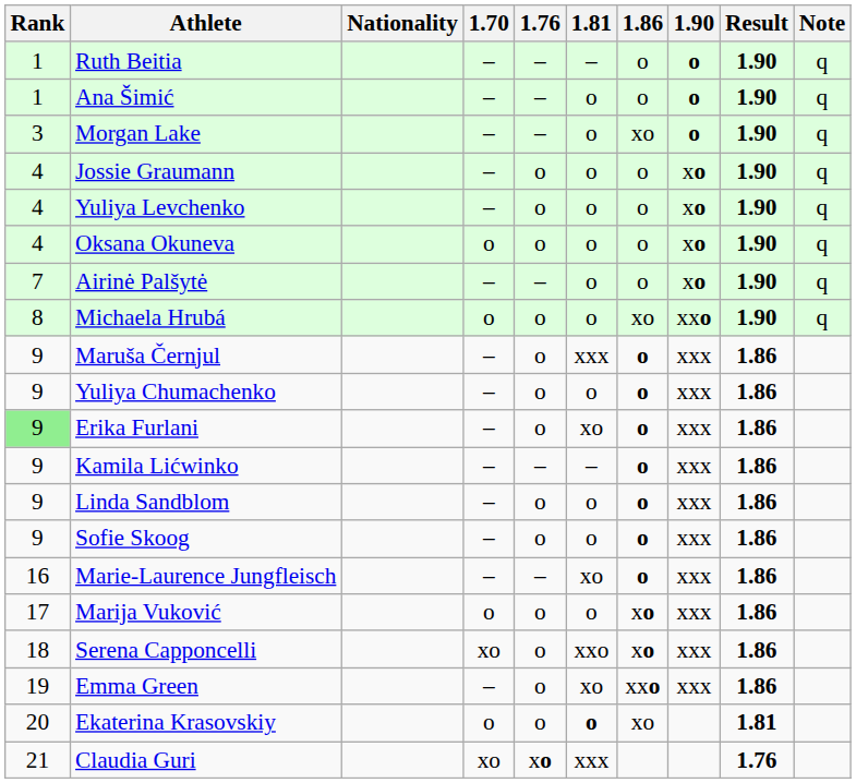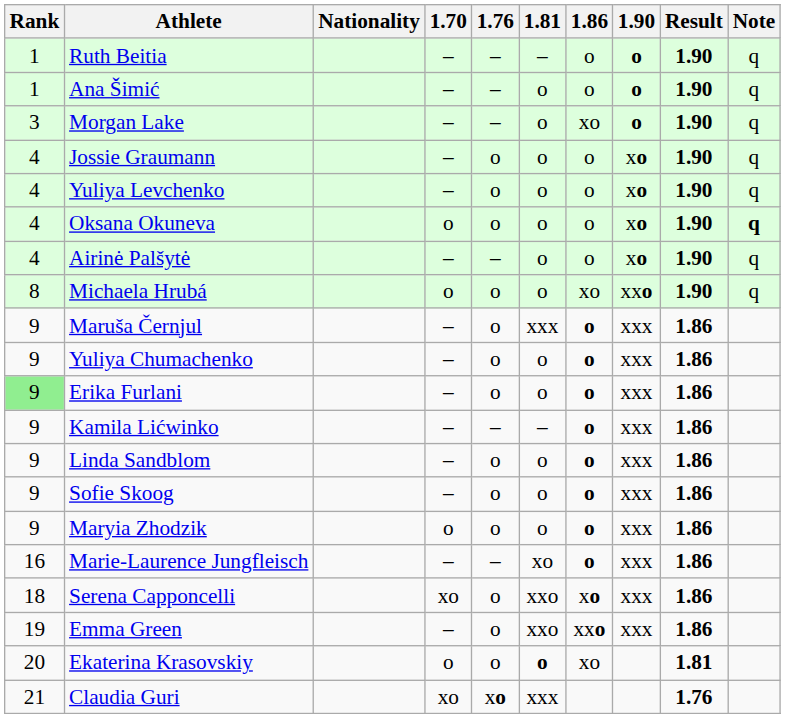 <table class="wikitable sortable" style="text-align:center">
 <tr>
 <th>Rank</th>
 <th>Athlete</th>
 <th>Nationality</th>
 <th>1.70</th>
 <th>1.76</th>
 <th>1.81</th>
 <th>1.86</th>
 <th>1.90</th>
 <th>Result</th>
 <th>Note</th>
 </tr>
 <tr bgcolor=ddffdd>
 <td>1</td>
 <td align=left><a href='#'>Ruth Beitia</a></td>
 <td align=left></td>
 <td>–</td>
 <td>–</td>
 <td>–</td>
 <td>o</td>
 <td><strong>o</strong></td>
 <td><strong>1.90</strong></td>
 <td>q</td>
 </tr>
 <tr bgcolor=ddffdd>
 <td>1</td>
 <td align=left><a href='#'>Ana Šimić</a></td>
 <td align=left></td>
 <td>–</td>
 <td>–</td>
 <td>o</td>
 <td>o</td>
 <td><strong>o</strong></td>
 <td><strong>1.90</strong></td>
 <td>q</td>
 </tr>
 <tr bgcolor=ddffdd>
 <td>3</td>
 <td align=left><a href='#'>Morgan Lake</a></td>
 <td align=left></td>
 <td>–</td>
 <td>–</td>
 <td>o</td>
 <td>xo</td>
 <td><strong>o</strong></td>
 <td><strong>1.90</strong></td>
 <td>q</td>
 </tr>
 <tr bgcolor=ddffdd>
 <td>4</td>
 <td align=left><a href='#'>Jossie Graumann</a></td>
 <td align=left></td>
 <td>–</td>
 <td>o</td>
 <td>o</td>
 <td>o</td>
 <td>x<strong>o</strong></td>
 <td><strong>1.90</strong></td>
 <td>q</td>
 </tr>
 <tr bgcolor=ddffdd>
 <td>4</td>
 <td align=left><a href='#'>Yuliya Levchenko</a></td>
 <td align=left></td>
 <td>–</td>
 <td>o</td>
 <td>o</td>
 <td>o</td>
 <td>x<strong>o</strong></td>
 <td><strong>1.90</strong></td>
 <td>q</td>
 </tr>
 <tr bgcolor=ddffdd>
 <td>4</td>
 <td align=left><a href='#'>Oksana Okuneva</a></td>
 <td align=left></td>
 <td>o</td>
 <td>o</td>
 <td>o</td>
 <td>o</td>
 <td>x<strong>o</strong></td>
 <td><strong>1.90</strong></td>
-<td>q</td>
+<td><strong>q</strong></td>
 </tr>
 <tr bgcolor=ddffdd>
-<td>7</td>
+<td>4</td>
 <td align=left><a href='#'>Airinė Palšytė</a></td>
 <td align=left></td>
 <td>–</td>
 <td>–</td>
 <td>o</td>
 <td>o</td>
 <td>x<strong>o</strong></td>
 <td><strong>1.90</strong></td>
 <td>q</td>
 </tr>
 <tr bgcolor=ddffdd>
 <td>8</td>
 <td align=left><a href='#'>Michaela Hrubá</a></td>
 <td align=left></td>
 <td>o</td>
 <td>o</td>
 <td>o</td>
 <td>xo</td>
 <td>xx<strong>o</strong></td>
 <td><strong>1.90</strong></td>
 <td>q</td>
 </tr>
 <tr>
 <td>9</td>
 <td align=left><a href='#'>Maruša Černjul</a></td>
 <td align=left></td>
 <td>–</td>
 <td>o</td>
 <td>xxx</td>
 <td><strong>o</strong></td>
 <td>xxx</td>
 <td><strong>1.86</strong></td>
 <td></td>
 </tr>
 <tr>
 <td>9</td>
 <td align=left><a href='#'>Yuliya Chumachenko</a></td>
 <td align=left></td>
 <td>–</td>
 <td>o</td>
 <td>o</td>
 <td><strong>o</strong></td>
 <td>xxx</td>
 <td><strong>1.86</strong></td>
 <td></td>
 </tr>
 <tr>
 <td style="background: lightgreen;">9</td>
 <td align=left><a href='#'>Erika Furlani</a></td>
 <td align=left></td>
 <td>–</td>
 <td>o</td>
-<td>xo</td>
+<td>o</td>
 <td><strong>o</strong></td>
 <td>xxx</td>
 <td><strong>1.86</strong></td>
 <td></td>
 </tr>
 <tr>
 <td>9</td>
 <td align=left><a href='#'>Kamila Lićwinko</a></td>
 <td align=left></td>
 <td>–</td>
 <td>–</td>
 <td>–</td>
 <td><strong>o</strong></td>
 <td>xxx</td>
 <td><strong>1.86</strong></td>
 <td></td>
 </tr>
 <tr>
 <td>9</td>
 <td align=left><a href='#'>Linda Sandblom</a></td>
 <td align=left></td>
 <td>–</td>
 <td>o</td>
 <td>o</td>
 <td><strong>o</strong></td>
 <td>xxx</td>
 <td><strong>1.86</strong></td>
 <td></td>
 </tr>
 <tr>
 <td>9</td>
 <td align=left><a href='#'>Sofie Skoog</a></td>
 <td align=left></td>
 <td>–</td>
 <td>o</td>
 <td>o</td>
 <td><strong>o</strong></td>
 <td>xxx</td>
 <td><strong>1.86</strong></td>
 <td></td>
 </tr>
 <tr>
+<td>9</td>
+<td align=left><a href='#'>Maryia Zhodzik</a></td>
+<td align=left></td>
+<td>o</td>
+<td>o</td>
+<td>o</td>
+<td><strong>o</strong></td>
+<td>xxx</td>
+<td><strong>1.86</strong></td>
+<td></td>
+</tr>
+<tr>
 <td>16</td>
 <td align=left><a href='#'>Marie-Laurence Jungfleisch</a></td>
 <td align=left></td>
 <td>–</td>
 <td>–</td>
 <td>xo</td>
 <td><strong>o</strong></td>
-<td>xxx</td>
-<td><strong>1.86</strong></td>
-<td></td>
-</tr>
-<tr>
-<td>17</td>
-<td align=left><a href='#'>Marija Vuković</a></td>
-<td align=left></td>
-<td>o</td>
-<td>o</td>
-<td>o</td>
-<td>x<strong>o</strong></td>
 <td>xxx</td>
 <td><strong>1.86</strong></td>
 <td></td>
 </tr>
 <tr>
 <td>18</td>
 <td align=left><a href='#'>Serena Capponcelli</a></td>
 <td align=left></td>
 <td>xo</td>
 <td>o</td>
 <td>xxo</td>
 <td>x<strong>o</strong></td>
 <td>xxx</td>
 <td><strong>1.86</strong></td>
 <td></td>
 </tr>
 <tr>
 <td>19</td>
 <td align=left><a href='#'>Emma Green</a></td>
 <td align=left></td>
 <td>–</td>
 <td>o</td>
-<td>xo</td>
+<td>xxo</td>
 <td>xx<strong>o</strong></td>
 <td>xxx</td>
 <td><strong>1.86</strong></td>
 <td></td>
 </tr>
 <tr>
 <td>20</td>
 <td align=left><a href='#'>Ekaterina Krasovskiy</a></td>
 <td align=left></td>
 <td>o</td>
 <td>o</td>
 <td><strong>o</strong></td>
 <td>xo</td>
 <td></td>
 <td><strong>1.81</strong></td>
 <td></td>
 </tr>
 <tr>
 <td>21</td>
 <td align=left><a href='#'>Claudia Guri</a></td>
 <td align=left></td>
 <td>xo</td>
 <td>x<strong>o</strong></td>
 <td>xxx</td>
 <td></td>
 <td></td>
 <td><strong>1.76</strong></td>
 <td></td>
 </tr>
 <tr>
 </tr>
 </table>
